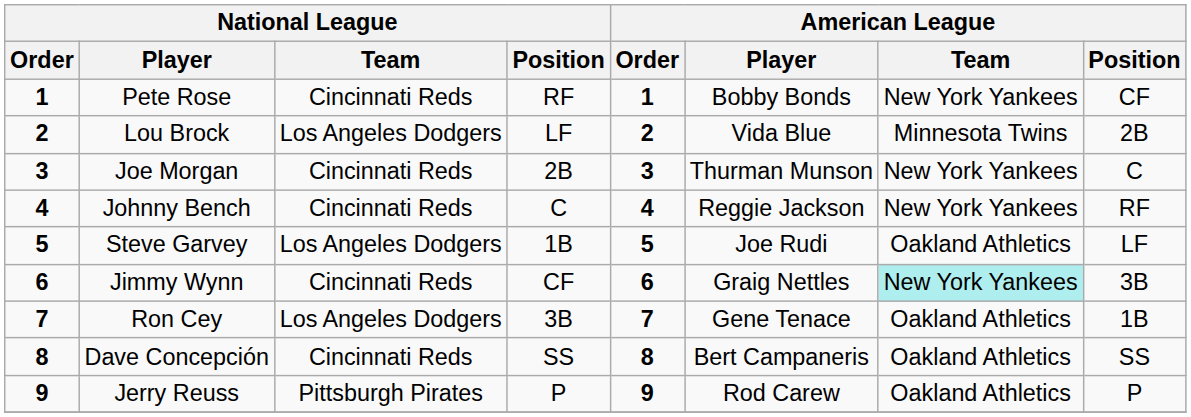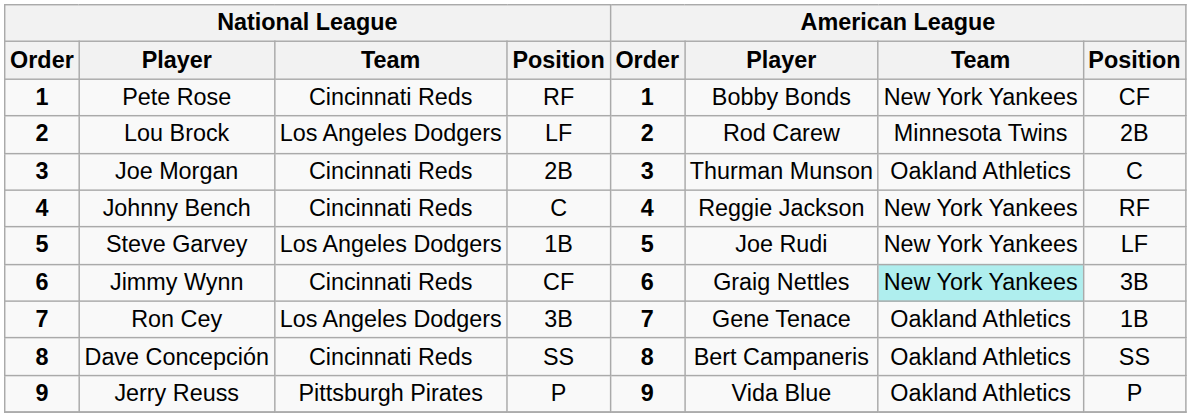 <table class="wikitable" style="font-size: 100%; text-align:center;">
 <tr>
 <th colspan="4">National League</th>
 <th colspan="4">American League</th>
 </tr>
 <tr>
 <th>Order</th>
 <th>Player</th>
 <th>Team</th>
 <th>Position</th>
 <th>Order</th>
 <th>Player</th>
 <th>Team</th>
 <th>Position</th>
 </tr>
 <tr>
 <td><strong>1</strong></td>
 <td>Pete Rose</td>
 <td>Cincinnati Reds</td>
 <td>RF</td>
 <td><strong>1</strong></td>
 <td>Bobby Bonds</td>
 <td>New York Yankees</td>
 <td>CF</td>
 </tr>
 <tr>
 <td><strong>2</strong></td>
 <td>Lou Brock</td>
 <td>Los Angeles Dodgers</td>
 <td>LF</td>
 <td><strong>2</strong></td>
-<td>Vida Blue</td>
+<td>Rod Carew</td>
 <td>Minnesota Twins</td>
 <td>2B</td>
 </tr>
 <tr>
 <td><strong>3</strong></td>
 <td>Joe Morgan</td>
 <td>Cincinnati Reds</td>
 <td>2B</td>
 <td><strong>3</strong></td>
 <td>Thurman Munson</td>
-<td>New York Yankees</td>
+<td>Oakland Athletics</td>
 <td>C</td>
 </tr>
 <tr>
 <td><strong>4</strong></td>
 <td>Johnny Bench</td>
 <td>Cincinnati Reds</td>
 <td>C</td>
 <td><strong>4</strong></td>
 <td>Reggie Jackson</td>
 <td>New York Yankees</td>
 <td>RF</td>
 </tr>
 <tr>
 <td><strong>5</strong></td>
 <td>Steve Garvey</td>
 <td>Los Angeles Dodgers</td>
 <td>1B</td>
 <td><strong>5</strong></td>
 <td>Joe Rudi</td>
-<td>Oakland Athletics</td>
+<td>New York Yankees</td>
 <td>LF</td>
 </tr>
 <tr>
 <td><strong>6</strong></td>
 <td>Jimmy Wynn</td>
 <td>Cincinnati Reds</td>
 <td>CF</td>
 <td><strong>6</strong></td>
 <td>Graig Nettles</td>
 <td style="background: paleturquoise;">New York Yankees</td>
 <td>3B</td>
 </tr>
 <tr>
 <td><strong>7</strong></td>
 <td>Ron Cey</td>
 <td>Los Angeles Dodgers</td>
 <td>3B</td>
 <td><strong>7</strong></td>
 <td>Gene Tenace</td>
 <td>Oakland Athletics</td>
 <td>1B</td>
 </tr>
 <tr>
 <td><strong>8</strong></td>
 <td>Dave Concepción</td>
 <td>Cincinnati Reds</td>
 <td>SS</td>
 <td><strong>8</strong></td>
 <td>Bert Campaneris</td>
 <td>Oakland Athletics</td>
 <td>SS</td>
 </tr>
 <tr>
 <td><strong>9</strong></td>
 <td>Jerry Reuss</td>
 <td>Pittsburgh Pirates</td>
 <td>P</td>
 <td><strong>9</strong></td>
-<td>Rod Carew</td>
+<td>Vida Blue</td>
 <td>Oakland Athletics</td>
 <td>P</td>
 </tr>
 <tr>
 </tr>
 </table>
